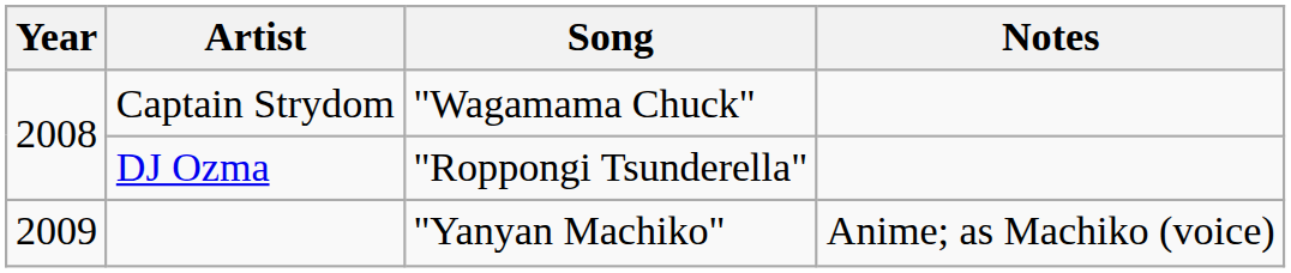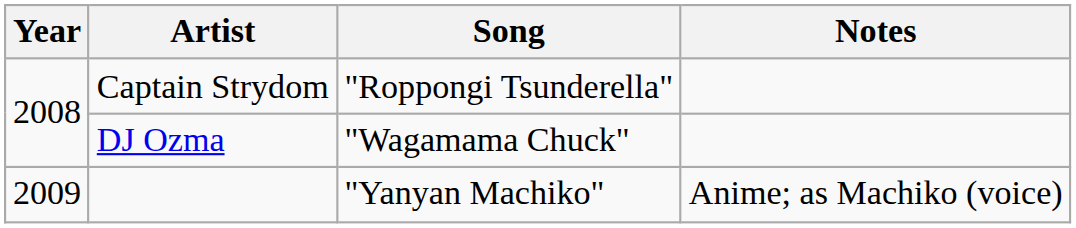 <table class="wikitable">
 <tr>
 <th>Year</th>
 <th>Artist</th>
 <th>Song</th>
 <th>Notes</th>
 </tr>
 <tr>
 <td rowspan="2">2008</td>
 <td>Captain Strydom</td>
-<td>"Wagamama Chuck"</td>
+<td>"Roppongi Tsunderella"</td>
 <td></td>
 </tr>
 <tr>
 <td><a href='#'>DJ Ozma</a></td>
-<td>"Roppongi Tsunderella"</td>
+<td>"Wagamama Chuck"</td>
 <td></td>
 </tr>
 <tr>
 <td>2009</td>
 <td></td>
 <td>"Yanyan Machiko"</td>
 <td>Anime; as Machiko (voice)</td>
 </tr>
 </table>
